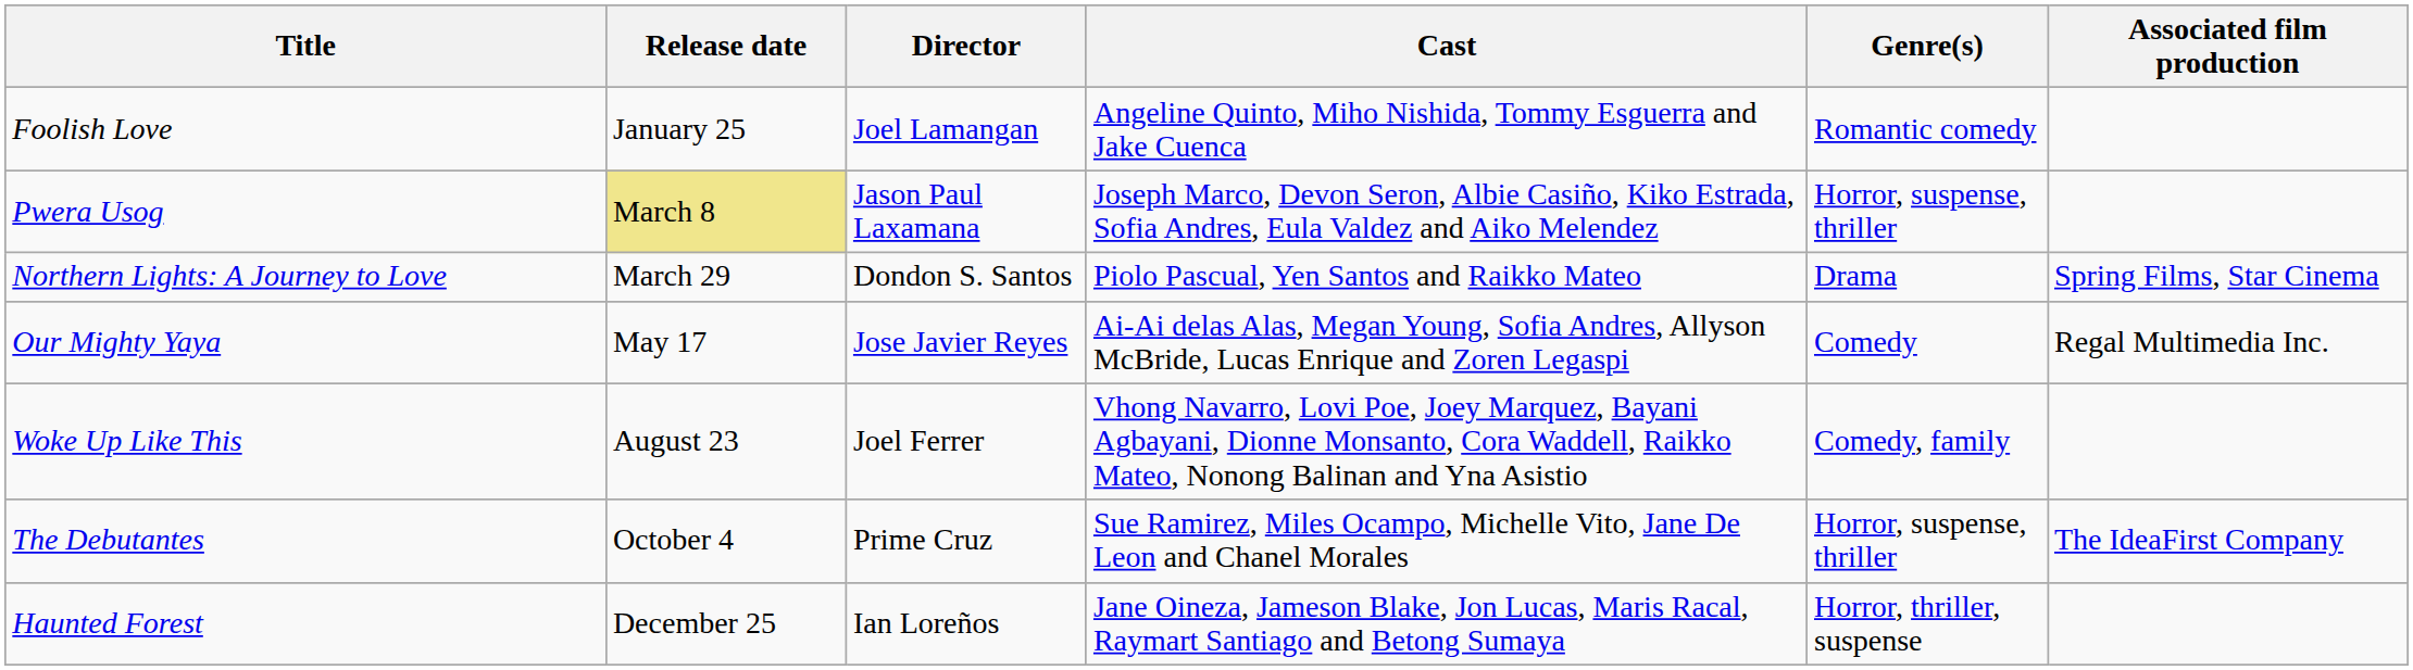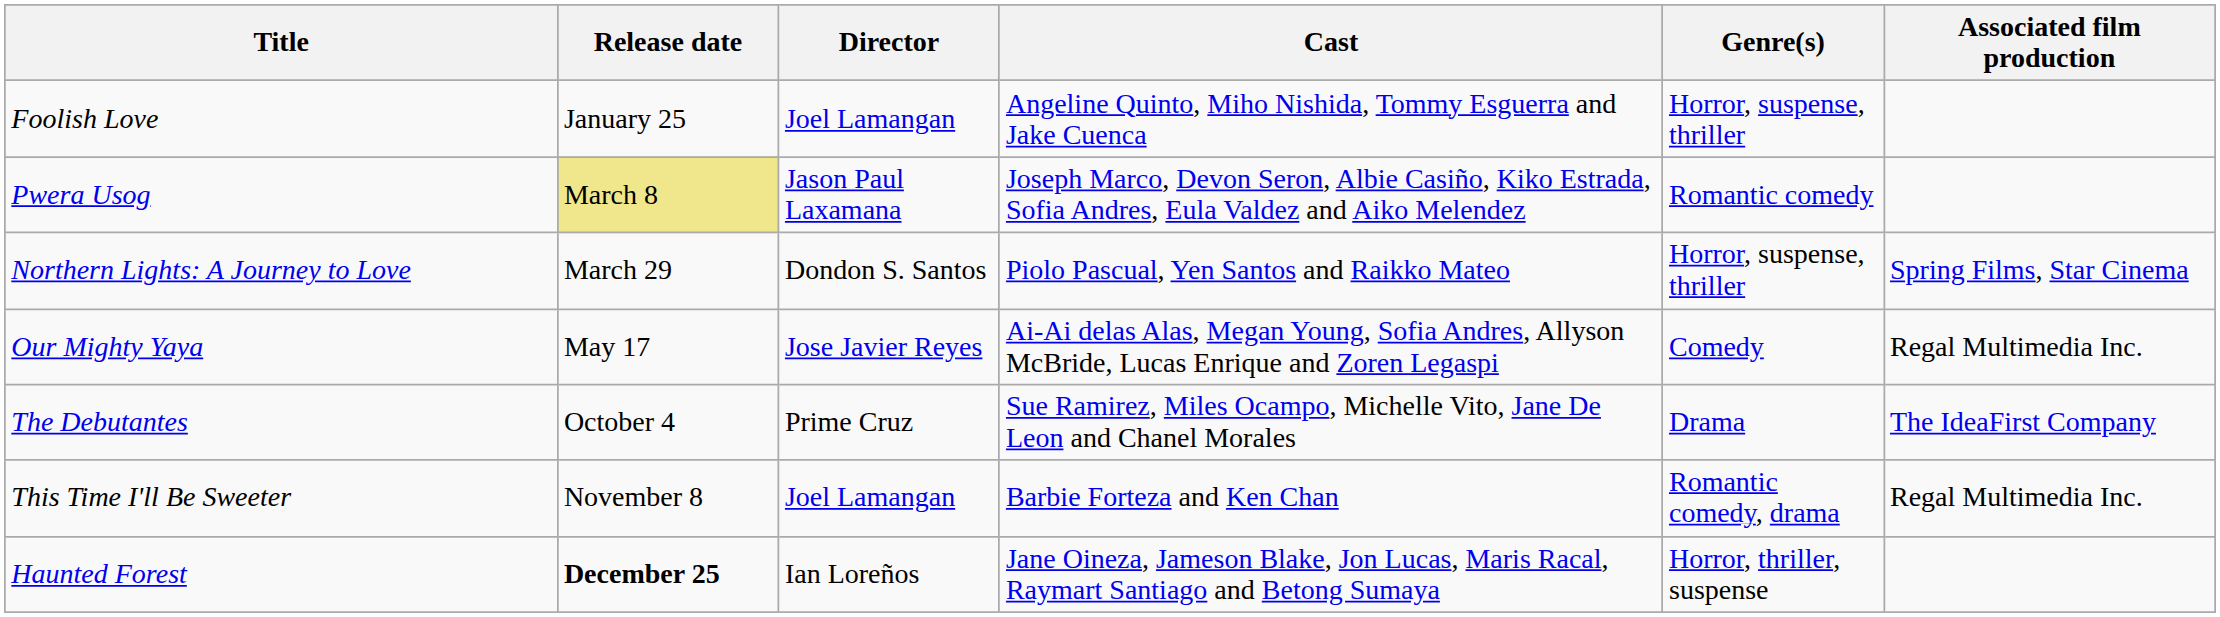 <table class="wikitable" style="width:100%;">
 <tr>
 <th style="width:25%;">Title</th>
 <th style="width:10%;">Release date</th>
 <th style="width:10%;">Director</th>
 <th style="width:30%;">Cast</th>
 <th style="width:10%;">Genre(s)</th>
 <th style="width:15%;">Associated film production</th>
 </tr>
 <tr>
 <td><em>Foolish Love</em></td>
 <td>January 25</td>
 <td><a href='#'>Joel Lamangan</a></td>
 <td><a href='#'>Angeline Quinto</a>, <a href='#'>Miho Nishida</a>, <a href='#'>Tommy Esguerra</a> and <a href='#'>Jake Cuenca</a></td>
-<td><a href='#'>Romantic comedy</a></td>
+<td><a href='#'>Horror</a>, <a href='#'>suspense</a>, <a href='#'>thriller</a></td>
 <td></td>
 </tr>
 <tr>
 <td><em><a href='#'>Pwera Usog</a></em></td>
 <td style="background: khaki;">March 8</td>
 <td><a href='#'>Jason Paul Laxamana</a></td>
 <td><a href='#'>Joseph Marco</a>, <a href='#'>Devon Seron</a>, <a href='#'>Albie Casiño</a>, <a href='#'>Kiko Estrada</a>, <a href='#'>Sofia Andres</a>, <a href='#'>Eula Valdez</a> and <a href='#'>Aiko Melendez</a></td>
-<td><a href='#'>Horror</a>, <a href='#'>suspense</a>, <a href='#'>thriller</a></td>
+<td><a href='#'>Romantic comedy</a></td>
 <td></td>
 </tr>
 <tr>
 <td><em><a href='#'>Northern Lights: A Journey to Love</a></em></td>
 <td>March 29</td>
 <td>Dondon S. Santos</td>
 <td><a href='#'>Piolo Pascual</a>, <a href='#'>Yen Santos</a> and <a href='#'>Raikko Mateo</a></td>
-<td><a href='#'>Drama</a></td>
+<td><a href='#'>Horror</a>, suspense, <a href='#'>thriller</a></td>
 <td><a href='#'>Spring Films</a>, <a href='#'>Star Cinema</a></td>
 </tr>
 <tr>
 <td><em><a href='#'>Our Mighty Yaya</a></em></td>
 <td>May 17</td>
 <td><a href='#'>Jose Javier Reyes</a></td>
 <td><a href='#'>Ai-Ai delas Alas</a>, <a href='#'>Megan Young</a>, <a href='#'>Sofia Andres</a>, Allyson McBride, Lucas Enrique and <a href='#'>Zoren Legaspi</a></td>
 <td><a href='#'>Comedy</a></td>
 <td>Regal Multimedia Inc.</td>
 </tr>
 <tr>
-<td><em><a href='#'>Woke Up Like This</a></em></td>
-<td>August 23</td>
-<td>Joel Ferrer</td>
-<td><a href='#'>Vhong Navarro</a>, <a href='#'>Lovi Poe</a>, <a href='#'>Joey Marquez</a>, <a href='#'>Bayani Agbayani</a>, <a href='#'>Dionne Monsanto</a>, <a href='#'>Cora Waddell</a>, <a href='#'>Raikko Mateo</a>, Nonong Balinan and Yna Asistio</td>
-<td><a href='#'>Comedy</a>, <a href='#'>family</a></td>
-<td></td>
-</tr>
-<tr>
 <td><em><a href='#'>The Debutantes</a></em></td>
 <td>October 4</td>
 <td>Prime Cruz</td>
 <td><a href='#'>Sue Ramirez</a>, <a href='#'>Miles Ocampo</a>, Michelle Vito, <a href='#'>Jane De Leon</a> and Chanel Morales</td>
-<td><a href='#'>Horror</a>, suspense, <a href='#'>thriller</a></td>
+<td><a href='#'>Drama</a></td>
 <td><a href='#'>The IdeaFirst Company</a></td>
 </tr>
 <tr>
+<td><em>This Time I'll Be Sweeter</em></td>
+<td>November 8</td>
+<td><a href='#'>Joel Lamangan</a></td>
+<td><a href='#'>Barbie Forteza</a> and <a href='#'>Ken Chan</a></td>
+<td><a href='#'>Romantic comedy</a>, <a href='#'>drama</a></td>
+<td>Regal Multimedia Inc.</td>
+</tr>
+<tr>
 <td><em><a href='#'>Haunted Forest</a></em></td>
-<td>December 25</td>
+<td><strong>December 25</strong></td>
 <td>Ian Loreños</td>
 <td><a href='#'>Jane Oineza</a>, <a href='#'>Jameson Blake</a>, <a href='#'>Jon Lucas</a>, <a href='#'>Maris Racal</a>, <a href='#'>Raymart Santiago</a> and <a href='#'>Betong Sumaya</a></td>
 <td><a href='#'>Horror</a>, <a href='#'>thriller</a>, suspense</td>
 <td></td>
 </tr>
 </table>
